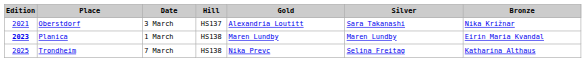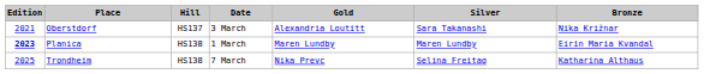 <table class="wikitable plainrowheaders" style="background:#fff; font-size:86%; line-height:16px; border:grey solid 1px; border-collapse:collapse;">
 <tr style="background:#ccc; text-align:center;">
 <th scope="col" style="background:#ccc; width:40px;">Edition</th>
 <th scope="col" style="background:#ccc; width:165px;">Place</th>
+<th scope="col" style="background:#ccc; width:45px;">Hill</th>
 <th scope="col" style="background:#ccc; width:80px;">Date</th>
-<th scope="col" style="background:#ccc; width:45px;">Hill</th>
 <th scope="col" style="background:#ccc; width:185px;">Gold</th>
 <th scope="col" style="background:#ccc; width:185px;">Silver</th>
 <th scope="col" style="background:#ccc; width:185px;">Bronze</th>
 </tr>
 <tr>
 <td align=center><a href='#'>2021</a></td>
 <td> <a href='#'>Oberstdorf</a></td>
+<td align=center>HS137</td>
 <td>3 March</td>
-<td align=center>HS137</td>
 <td> <a href='#'>Alexandria Loutitt</a></td>
 <td> <a href='#'>Sara Takanashi</a></td>
 <td> <a href='#'>Nika Križnar</a></td>
 </tr>
 <tr>
 <td align=center><strong><a href='#'>2023</a></strong></td>
 <td> <a href='#'>Planica</a></td>
+<td align=center>HS138</td>
 <td>1 March</td>
-<td align=center>HS138</td>
 <td> <a href='#'>Maren Lundby</a></td>
 <td> <a href='#'>Maren Lundby</a></td>
 <td> <a href='#'>Eirin Maria Kvandal</a></td>
 </tr>
 <tr>
 <td align=center><a href='#'>2025</a></td>
 <td> <a href='#'>Trondheim</a></td>
+<td align=center>HS138</td>
 <td>7 March</td>
-<td align=center>HS138</td>
 <td> <a href='#'>Nika Prevc</a></td>
 <td> <a href='#'>Selina Freitag</a></td>
 <td> <a href='#'>Katharina Althaus</a></td>
 </tr>
 </table>
